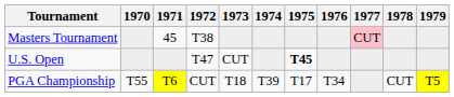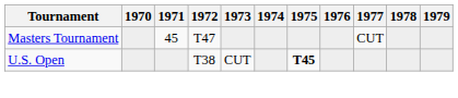 <table class="wikitable" style="font-size:95%;text-align:center;">
 <tr>
 <th>Tournament</th>
 <th>1970</th>
 <th>1971</th>
 <th>1972</th>
 <th>1973</th>
 <th>1974</th>
 <th>1975</th>
 <th>1976</th>
 <th>1977</th>
 <th>1978</th>
 <th>1979</th>
 </tr>
 <tr>
 <td align=left><a href='#'>Masters Tournament</a></td>
 <td style="background:#eeeeee;"></td>
 <td>45</td>
-<td>T38</td>
+<td>T47</td>
 <td style="background:#eeeeee;"></td>
 <td style="background:#eeeeee;"></td>
 <td style="background:#eeeeee;"></td>
 <td style="background:#eeeeee;"></td>
-<td style="background: pink;">CUT</td>
+<td>CUT</td>
 <td style="background:#eeeeee;"></td>
 <td style="background:#eeeeee;"></td>
 </tr>
 <tr>
 <td align=left><a href='#'>U.S. Open</a></td>
 <td style="background:#eeeeee;"></td>
 <td style="background:#eeeeee;"></td>
-<td>T47</td>
+<td>T38</td>
 <td>CUT</td>
 <td style="background:#eeeeee;"></td>
 <td><strong>T45</strong></td>
 <td style="background:#eeeeee;"></td>
 <td style="background:#eeeeee;"></td>
 <td style="background:#eeeeee;"></td>
 <td style="background:#eeeeee;"></td>
 </tr>
-<tr>
-<td align=left><a href='#'>PGA Championship</a></td>
-<td>T55</td>
-<td style="background:yellow;">T6</td>
-<td>CUT</td>
-<td>T18</td>
-<td>T39</td>
-<td>T17</td>
-<td>T34</td>
-<td style="background:#eeeeee;"></td>
-<td>CUT</td>
-<td style="background:yellow;">T5</td>
-</tr>
 </table>
